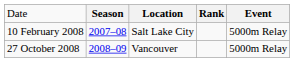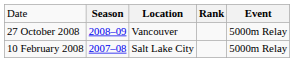 <table class="wikitable sortable" style="font-size:90%" style="text-align:center">
 <tr>
 <td>Date</td>
 <th>Season</th>
 <th>Location</th>
 <th>Rank</th>
 <th>Event</th>
 </tr>
 <tr>
+<td>27 October 2008</td>
+<td><a href='#'>2008–09</a></td>
+<td>Vancouver</td>
+<td></td>
+<td>5000m Relay</td>
+</tr>
+<tr>
 <td>10 February 2008</td>
 <td><a href='#'>2007–08</a></td>
 <td>Salt Lake City</td>
 <td></td>
 <td>5000m Relay</td>
 </tr>
-<tr>
-<td>27 October 2008</td>
-<td><a href='#'>2008–09</a></td>
-<td>Vancouver</td>
-<td></td>
-<td>5000m Relay</td>
-</tr>
 </table>
